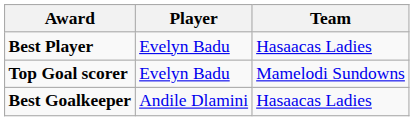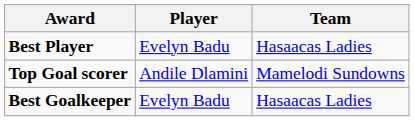 <table class="wikitable">
 <tr>
 <th>Award</th>
 <th>Player</th>
 <th>Team</th>
 </tr>
 <tr>
 <td><strong>Best Player</strong></td>
 <td align="left"> <a href='#'>Evelyn Badu</a></td>
 <td align="left"> <a href='#'>Hasaacas Ladies</a></td>
 </tr>
 <tr>
 <td><strong>Top Goal scorer</strong></td>
-<td> <a href='#'>Evelyn Badu</a></td>
+<td align="left"> <a href='#'>Andile Dlamini</a></td>
 <td align="left"> <a href='#'>Mamelodi Sundowns</a></td>
 </tr>
 <tr>
 <td><strong>Best Goalkeeper</strong></td>
-<td align="left"> <a href='#'>Andile Dlamini</a></td>
+<td> <a href='#'>Evelyn Badu</a></td>
 <td> <a href='#'>Hasaacas Ladies</a></td>
 </tr>
 </table>
